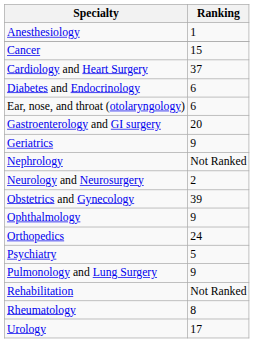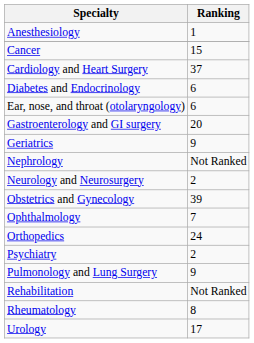 <table class="wikitable">
 <tr>
 <th>Specialty</th>
 <th>Ranking</th>
 </tr>
 <tr>
 <td><a href='#'>Anesthesiology</a></td>
 <td>1</td>
 </tr>
 <tr>
 </tr>
 <tr>
 <td><a href='#'>Cancer</a></td>
 <td>15</td>
 </tr>
 <tr>
 <td><a href='#'>Cardiology</a> and <a href='#'>Heart Surgery</a></td>
 <td>37</td>
 </tr>
 <tr>
 <td><a href='#'>Diabetes</a> and <a href='#'>Endocrinology</a></td>
 <td>6</td>
 </tr>
 <tr>
 <td>Ear, nose, and throat (<a href='#'>otolaryngology</a>)</td>
 <td>6</td>
 </tr>
 <tr>
 <td><a href='#'>Gastroenterology</a> and <a href='#'>GI surgery</a></td>
 <td>20</td>
 </tr>
 <tr>
 <td><a href='#'>Geriatrics</a></td>
 <td>9</td>
 </tr>
 <tr>
 <td><a href='#'>Nephrology</a></td>
 <td>Not Ranked</td>
 </tr>
 <tr>
 <td><a href='#'>Neurology</a> and <a href='#'>Neurosurgery</a></td>
 <td>2</td>
 </tr>
 <tr>
 <td><a href='#'>Obstetrics</a> and <a href='#'>Gynecology</a></td>
 <td>39</td>
 </tr>
 <tr>
 <td><a href='#'>Ophthalmology</a></td>
-<td>9</td>
+<td>7</td>
 </tr>
 <tr>
 <td><a href='#'>Orthopedics</a></td>
 <td>24</td>
 </tr>
 <tr>
 <td><a href='#'>Psychiatry</a></td>
-<td>5</td>
+<td>2</td>
 </tr>
 <tr>
 <td><a href='#'>Pulmonology</a> and <a href='#'>Lung Surgery</a></td>
 <td>9</td>
 </tr>
 <tr>
 <td><a href='#'>Rehabilitation</a></td>
 <td>Not Ranked</td>
 </tr>
 <tr>
 <td><a href='#'>Rheumatology</a></td>
 <td>8</td>
 </tr>
 <tr>
 <td><a href='#'>Urology</a></td>
 <td>17</td>
 </tr>
 </table>
